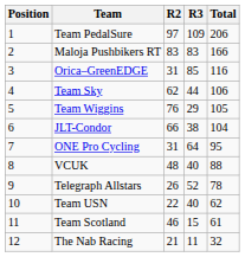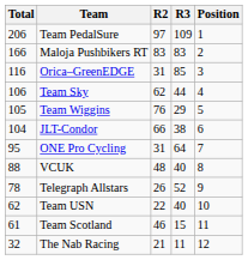 <table class="wikitable">
 <tr>
-<th>Position</th>
+<th>Total</th>
 <th>Team</th>
 <th>R2</th>
 <th>R3</th>
-<th>Total</th>
+<th>Position</th>
 </tr>
 <tr>
-<td>1</td>
+<td>206</td>
 <td>Team PedalSure</td>
 <td>97</td>
 <td>109</td>
-<td>206</td>
+<td>1</td>
 </tr>
 <tr>
-<td>2</td>
+<td>166</td>
 <td>Maloja Pushbikers RT</td>
 <td>83</td>
 <td>83</td>
-<td>166</td>
+<td>2</td>
 </tr>
 <tr>
-<td>3</td>
+<td>116</td>
 <td><a href='#'>Orica–GreenEDGE</a></td>
 <td>31</td>
 <td>85</td>
-<td>116</td>
+<td>3</td>
 </tr>
 <tr>
-<td>4</td>
+<td>106</td>
 <td><a href='#'>Team Sky</a></td>
 <td>62</td>
 <td>44</td>
-<td>106</td>
+<td>4</td>
 </tr>
 <tr>
-<td>5</td>
+<td>105</td>
 <td><a href='#'>Team Wiggins</a></td>
 <td>76</td>
 <td>29</td>
-<td>105</td>
+<td>5</td>
 </tr>
 <tr>
-<td>6</td>
+<td>104</td>
 <td><a href='#'>JLT-Condor</a></td>
 <td>66</td>
 <td>38</td>
-<td>104</td>
+<td>6</td>
 </tr>
 <tr>
-<td>7</td>
+<td>95</td>
 <td><a href='#'>ONE Pro Cycling</a></td>
 <td>31</td>
 <td>64</td>
-<td>95</td>
+<td>7</td>
 </tr>
 <tr>
-<td>8</td>
+<td>88</td>
 <td>VCUK</td>
 <td>48</td>
 <td>40</td>
-<td>88</td>
+<td>8</td>
 </tr>
 <tr>
-<td>9</td>
+<td>78</td>
 <td>Telegraph Allstars</td>
 <td>26</td>
 <td>52</td>
-<td>78</td>
+<td>9</td>
 </tr>
 <tr>
-<td>10</td>
+<td>62</td>
 <td>Team USN</td>
 <td>22</td>
 <td>40</td>
-<td>62</td>
+<td>10</td>
 </tr>
 <tr>
-<td>11</td>
+<td>61</td>
 <td>Team Scotland</td>
 <td>46</td>
 <td>15</td>
-<td>61</td>
+<td>11</td>
 </tr>
 <tr>
-<td>12</td>
+<td>32</td>
 <td>The Nab Racing</td>
 <td>21</td>
 <td>11</td>
-<td>32</td>
+<td>12</td>
 </tr>
 </table>
